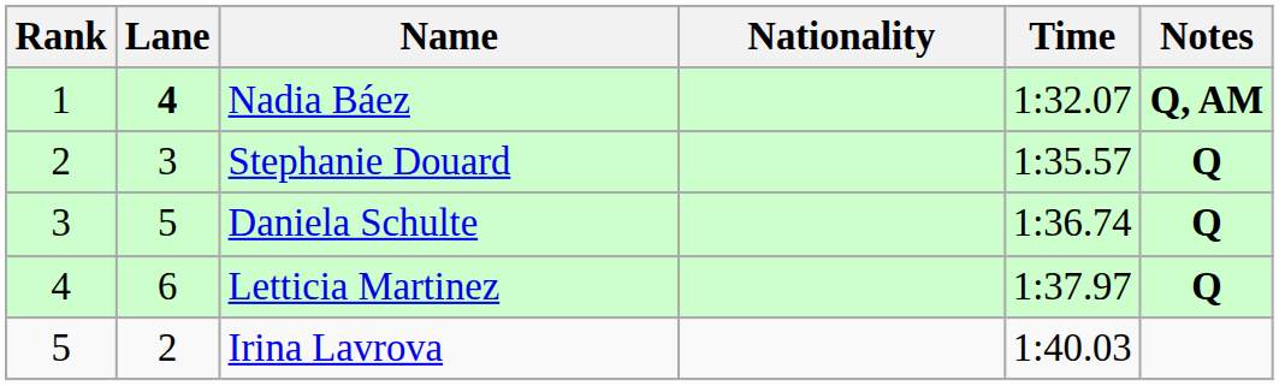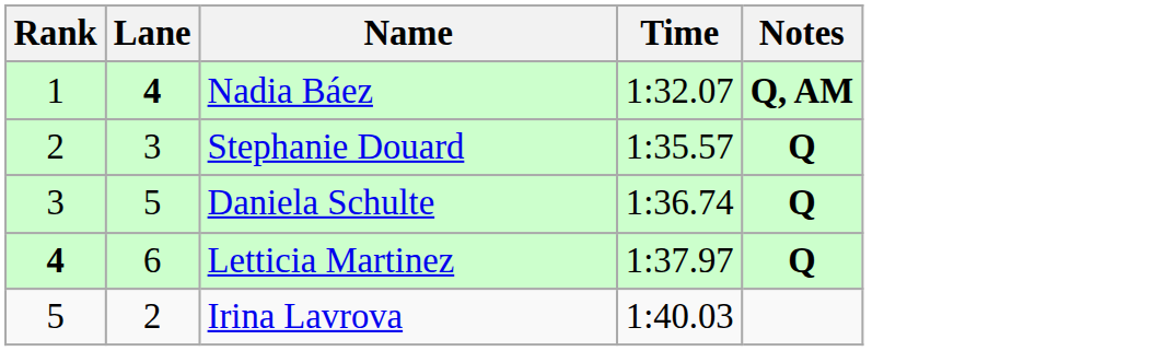 <table class="wikitable sortable" style="text-align:center">
 <tr>
 <th>Rank</th>
 <th>Lane</th>
 <th style="width:180px">Name</th>
-<th style="width:125px">Nationality</th>
 <th>Time</th>
 <th>Notes</th>
 </tr>
 <tr style="background:#cfc;">
 <td>1</td>
 <td><strong>4</strong></td>
 <td style="text-align:left;"><a href='#'>Nadia Báez</a></td>
-<td style="text-align:left;"></td>
 <td>1:32.07</td>
 <td><strong>Q, AM</strong></td>
 </tr>
 <tr style="background:#cfc;">
 <td>2</td>
 <td>3</td>
 <td style="text-align:left;"><a href='#'>Stephanie Douard</a></td>
-<td style="text-align:left;"></td>
 <td>1:35.57</td>
 <td><strong>Q</strong></td>
 </tr>
 <tr style="background:#cfc;">
 <td>3</td>
 <td>5</td>
 <td style="text-align:left;"><a href='#'>Daniela Schulte</a></td>
-<td style="text-align:left;"></td>
 <td>1:36.74</td>
 <td><strong>Q</strong></td>
 </tr>
 <tr style="background:#cfc;">
-<td>4</td>
+<td><strong>4</strong></td>
 <td>6</td>
 <td style="text-align:left;"><a href='#'>Letticia Martinez</a></td>
-<td style="text-align:left;"></td>
 <td>1:37.97</td>
 <td><strong>Q</strong></td>
 </tr>
 <tr>
 <td>5</td>
 <td>2</td>
 <td style="text-align:left;"><a href='#'>Irina Lavrova</a></td>
-<td style="text-align:left;"></td>
 <td>1:40.03</td>
 <td></td>
 </tr>
 </table>
